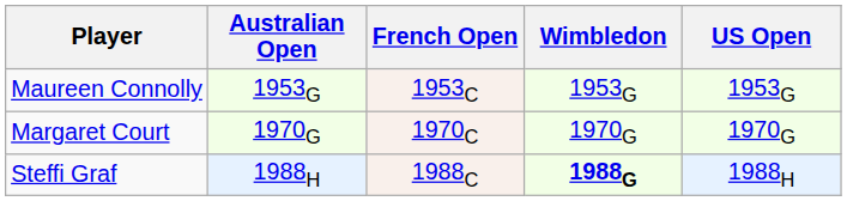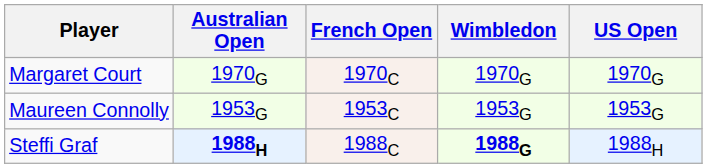 <table class="wikitable nowrap" style="text-align:center">
 <tr>
 <th>Player</th>
 <th width="100;"><a href='#'>Australian Open</a></th>
 <th width="100;"><a href='#'>French Open</a></th>
 <th width="100;"><a href='#'>Wimbledon</a></th>
 <th width="100;"><a href='#'>US Open</a></th>
 </tr>
 <tr>
+<td style="text-align: left;"> <a href='#'>Margaret Court</a></td>
+<td style="background: #f2ffe6;"><a href='#'>1970</a><sub>G</sub></td>
+<td style="background: #f9f0eb;"><a href='#'>1970</a><sub>C</sub></td>
+<td style="background: #f2ffe6;"><a href='#'>1970</a><sub>G</sub></td>
+<td style="background: #f2ffe6;"><a href='#'>1970</a><sub>G</sub></td>
+</tr>
+<tr>
 <td style="text-align: left;"> <a href='#'>Maureen Connolly</a></td>
 <td style="background: #f2ffe6;"><a href='#'>1953</a><sub>G</sub></td>
 <td style="background: #f9f0eb;"><a href='#'>1953</a><sub>C</sub></td>
 <td style="background: #f2ffe6;"><a href='#'>1953</a><sub>G</sub></td>
 <td style="background: #f2ffe6;"><a href='#'>1953</a><sub>G</sub></td>
 </tr>
 <tr>
-<td style="text-align: left;"> <a href='#'>Margaret Court</a></td>
-<td style="background: #f2ffe6;"><a href='#'>1970</a><sub>G</sub></td>
-<td style="background: #f9f0eb;"><a href='#'>1970</a><sub>C</sub></td>
-<td style="background: #f2ffe6;"><a href='#'>1970</a><sub>G</sub></td>
-<td style="background: #f2ffe6;"><a href='#'>1970</a><sub>G</sub></td>
-</tr>
-<tr>
 <td style="text-align: left;"> <a href='#'>Steffi Graf</a></td>
-<td style="background: #e6f2ff;"><a href='#'>1988</a><sub>H</sub></td>
+<td style="background: #e6f2ff;"><strong><a href='#'>1988</a><sub>H</sub></strong></td>
 <td style="background: #f9f0eb;"><a href='#'>1988</a><sub>C</sub></td>
 <td style="background: #f2ffe6;"><strong><a href='#'>1988</a><sub>G</sub></strong></td>
 <td style="background: #e6f2ff;"><a href='#'>1988</a><sub>H</sub></td>
 </tr>
 </table>
